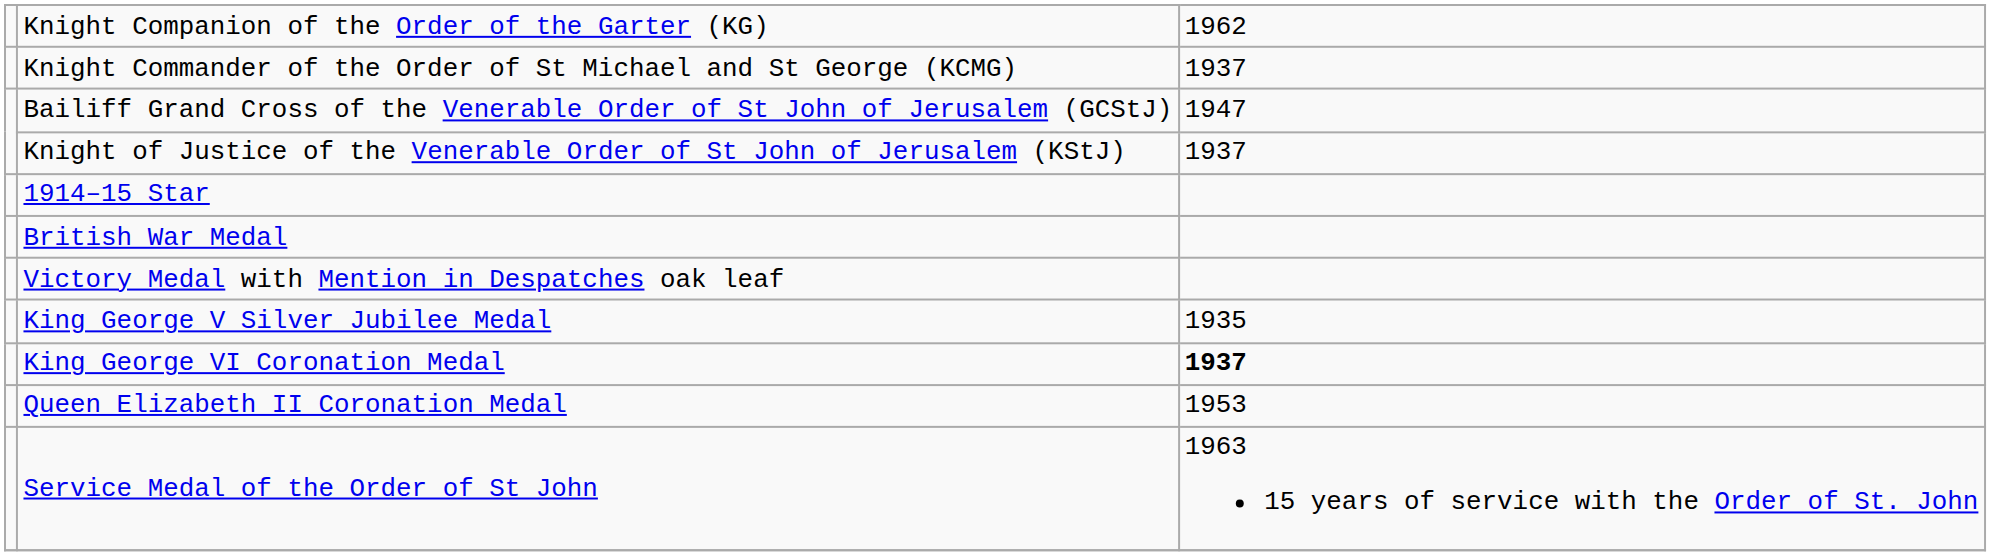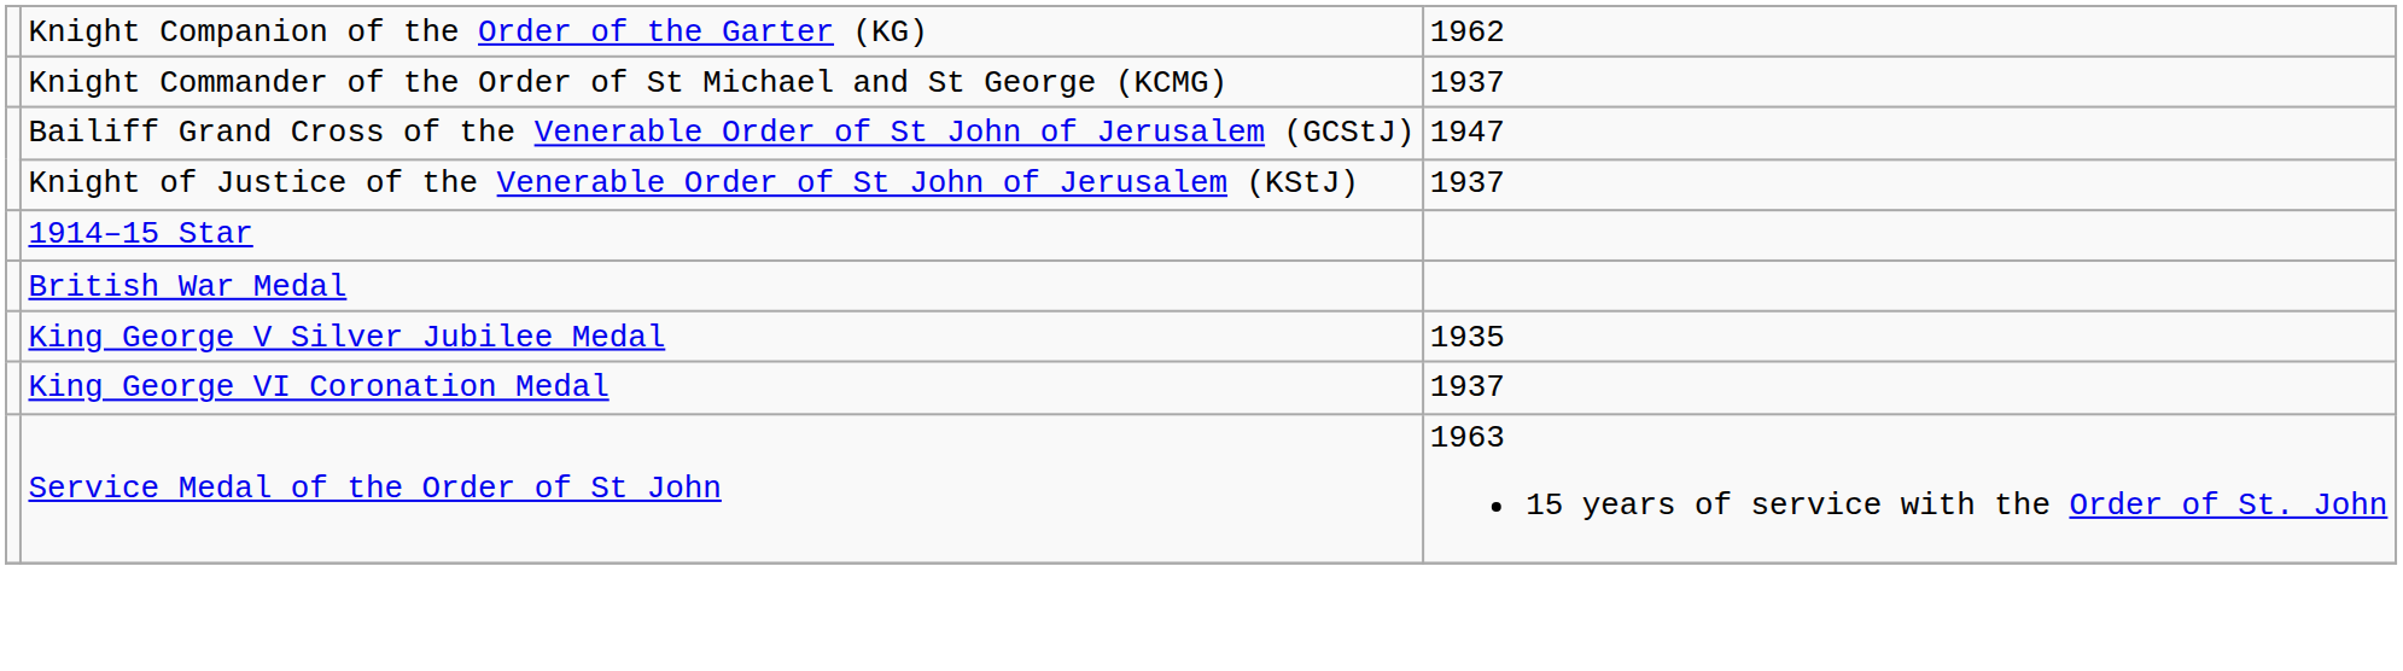 <table class="wikitable">
 <tr>
 <td></td>
 <td>Knight Companion of the <a href='#'>Order of the Garter</a> (KG)</td>
 <td>1962</td>
 </tr>
 <tr>
 <td></td>
 <td>Knight Commander of the Order of St Michael and St George (KCMG)</td>
 <td>1937</td>
 </tr>
 <tr>
 <td rowspan=2></td>
 <td>Bailiff Grand Cross of the <a href='#'>Venerable Order of St John of Jerusalem</a> (GCStJ)</td>
 <td>1947</td>
 </tr>
 <tr>
 <td>Knight of Justice of the <a href='#'>Venerable Order of St John of Jerusalem</a> (KStJ)</td>
 <td>1937</td>
 </tr>
 <tr>
 <td></td>
 <td><a href='#'>1914–15 Star</a></td>
 <td></td>
 </tr>
 <tr>
 <td></td>
 <td><a href='#'>British War Medal</a></td>
 <td></td>
 </tr>
 <tr>
 <td></td>
-<td><a href='#'>Victory Medal</a> with <a href='#'>Mention in Despatches</a> oak leaf</td>
-<td></td>
-</tr>
-<tr>
-<td></td>
 <td><a href='#'>King George V Silver Jubilee Medal</a></td>
 <td>1935</td>
 </tr>
 <tr>
 <td></td>
 <td><a href='#'>King George VI Coronation Medal</a></td>
-<td><strong>1937</strong></td>
-</tr>
-<tr>
-<td></td>
-<td><a href='#'>Queen Elizabeth II Coronation Medal</a></td>
-<td>1953</td>
+<td>1937</td>
 </tr>
 <tr>
 <td></td>
 <td><a href='#'>Service Medal of the Order of St John</a></td>
 <td>1963<br><ul><li>15 years of service with the <a href='#'>Order of St. John</a></li></ul></td>
 </tr>
 <tr>
 </tr>
 </table>
